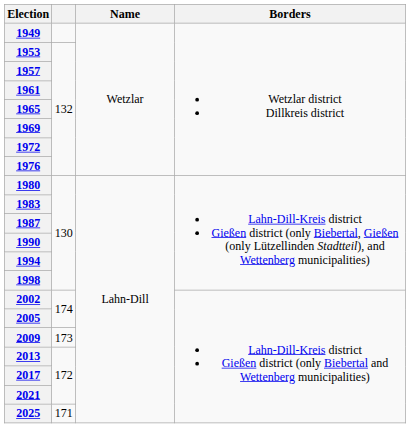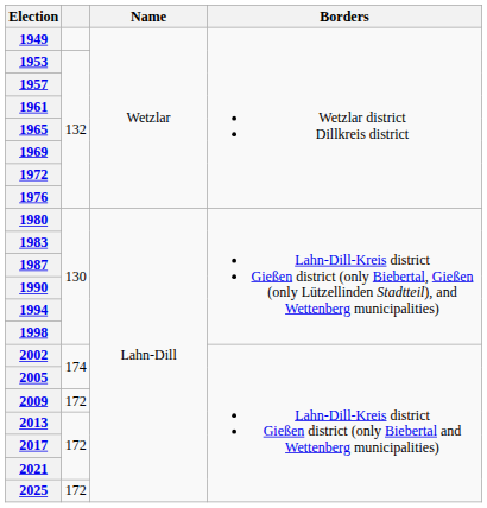 <table class=wikitable style="text-align:center">
 <tr>
 <th>Election</th>
 <th></th>
 <th width=125px>Name</th>
 <th width=300px>Borders</th>
 </tr>
 <tr>
 <th><a href='#'>1949</a></th>
 <td></td>
 <td rowspan=8>Wetzlar</td>
 <td rowspan=8><br><ul><li>Wetzlar district</li><li>Dillkreis district</li></ul></td>
 </tr>
 <tr>
 <th><a href='#'>1953</a></th>
 <td rowspan=7>132</td>
 </tr>
 <tr>
 <th><a href='#'>1957</a></th>
 </tr>
 <tr>
 <th><a href='#'>1961</a></th>
 </tr>
 <tr>
 <th><a href='#'>1965</a></th>
 </tr>
 <tr>
 <th><a href='#'>1969</a></th>
 </tr>
 <tr>
 <th><a href='#'>1972</a></th>
 </tr>
 <tr>
 <th><a href='#'>1976</a></th>
 </tr>
 <tr>
 <th><a href='#'>1980</a></th>
 <td rowspan=6>130</td>
 <td rowspan=13>Lahn-Dill</td>
 <td rowspan=6><br><ul><li><a href='#'>Lahn-Dill-Kreis</a> district</li><li><a href='#'>Gießen</a> district (only <a href='#'>Biebertal</a>, <a href='#'>Gießen</a> (only Lützellinden <em>Stadtteil</em>), and <a href='#'>Wettenberg</a> municipalities)</li></ul></td>
 </tr>
 <tr>
 <th><a href='#'>1983</a></th>
 </tr>
 <tr>
 <th><a href='#'>1987</a></th>
 </tr>
 <tr>
 <th><a href='#'>1990</a></th>
 </tr>
 <tr>
 <th><a href='#'>1994</a></th>
 </tr>
 <tr>
 <th><a href='#'>1998</a></th>
 </tr>
 <tr>
 <th><a href='#'>2002</a></th>
 <td rowspan=2>174</td>
 <td rowspan=7><br><ul><li><a href='#'>Lahn-Dill-Kreis</a> district</li><li><a href='#'>Gießen</a> district (only <a href='#'>Biebertal</a> and <a href='#'>Wettenberg</a> municipalities)</li></ul></td>
 </tr>
 <tr>
 <th><a href='#'>2005</a></th>
 </tr>
 <tr>
 <th><a href='#'>2009</a></th>
-<td>173</td>
+<td>172</td>
 </tr>
 <tr>
 <th><a href='#'>2013</a></th>
 <td rowspan=3>172</td>
 </tr>
 <tr>
 <th><a href='#'>2017</a></th>
 </tr>
 <tr>
 <th><a href='#'>2021</a></th>
 </tr>
 <tr>
 <th><a href='#'>2025</a></th>
-<td>171</td>
+<td>172</td>
 </tr>
 </table>
